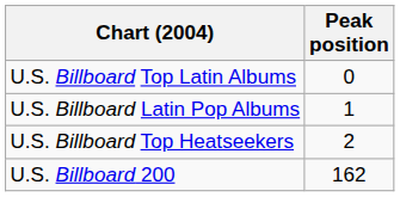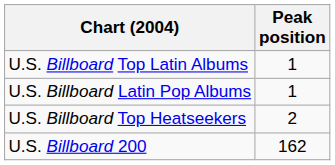 <table class="wikitable">
 <tr>
 <th>Chart (2004)</th>
 <th>Peak<br>position</th>
 </tr>
 <tr>
 <td>U.S. <em><a href='#'>Billboard</a></em> <a href='#'>Top Latin Albums</a></td>
-<td align="center">0</td>
+<td align="center">1</td>
 </tr>
 <tr>
 <td>U.S. <em>Billboard</em> <a href='#'>Latin Pop Albums</a></td>
 <td align="center">1</td>
 </tr>
 <tr>
 <td>U.S. <em>Billboard</em> <a href='#'>Top Heatseekers</a></td>
 <td align="center">2</td>
 </tr>
 <tr>
 <td>U.S. <a href='#'><em>Billboard</em> 200</a></td>
 <td align="center">162</td>
 </tr>
 </table>
